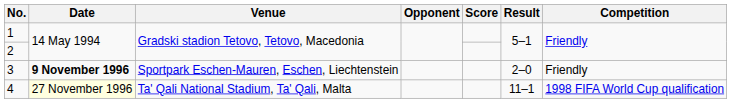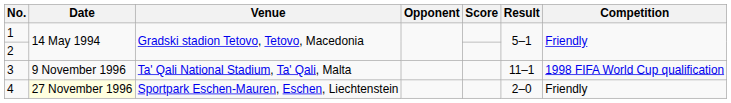 <table class="wikitable sortable">
 <tr>
 <th scope="col">No.</th>
 <th scope="col">Date</th>
 <th scope="col">Venue</th>
 <th scope="col">Opponent</th>
 <th scope="col">Score</th>
 <th scope="col">Result</th>
 <th scope="col">Competition</th>
 </tr>
 <tr>
 <td>1</td>
 <td rowspan="2">14 May 1994</td>
 <td rowspan="2"><a href='#'>Gradski stadion Tetovo</a>, <a href='#'>Tetovo</a>, Macedonia</td>
 <td rowspan="2"></td>
 <td></td>
 <td rowspan="2" style="text-align:center">5–1</td>
 <td rowspan="2"><a href='#'>Friendly</a></td>
 </tr>
 <tr>
 <td>2</td>
 </tr>
 <tr>
 <td>3</td>
-<td><strong>9 November 1996</strong></td>
+<td>9 November 1996</td>
+<td><a href='#'>Ta' Qali National Stadium</a>, <a href='#'>Ta' Qali</a>, Malta</td>
+<td></td>
+<td></td>
+<td style="text-align:center">11–1</td>
+<td><a href='#'>1998 FIFA World Cup qualification</a></td>
+</tr>
+<tr>
+<td>4</td>
+<td style="background: lightyellow;">27 November 1996</td>
 <td><a href='#'>Sportpark Eschen-Mauren</a>, <a href='#'>Eschen</a>, Liechtenstein</td>
 <td></td>
 <td></td>
 <td style="text-align:center">2–0</td>
 <td>Friendly</td>
 </tr>
-<tr>
-<td>4</td>
-<td style="background: lightyellow;">27 November 1996</td>
-<td><a href='#'>Ta' Qali National Stadium</a>, <a href='#'>Ta' Qali</a>, Malta</td>
-<td></td>
-<td></td>
-<td style="text-align:center">11–1</td>
-<td><a href='#'>1998 FIFA World Cup qualification</a></td>
-</tr>
 </table>
